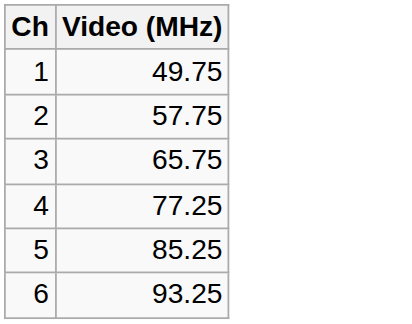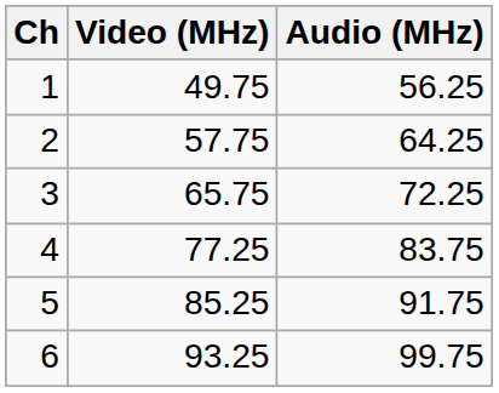 <table class="wikitable" style="text-align:right">
 <tr>
 <th>Ch</th>
 <th>Video (MHz)</th>
+<th>Audio (MHz)</th>
 </tr>
 <tr>
 <td>1</td>
 <td>49.75</td>
+<td>56.25</td>
 </tr>
 <tr>
 <td>2</td>
 <td>57.75</td>
+<td>64.25</td>
 </tr>
 <tr>
 <td>3</td>
 <td>65.75</td>
+<td>72.25</td>
 </tr>
 <tr>
 <td>4</td>
 <td>77.25</td>
+<td>83.75</td>
 </tr>
 <tr>
 <td>5</td>
 <td>85.25</td>
+<td>91.75</td>
 </tr>
 <tr>
 <td>6</td>
 <td>93.25</td>
+<td>99.75</td>
 </tr>
 </table>
